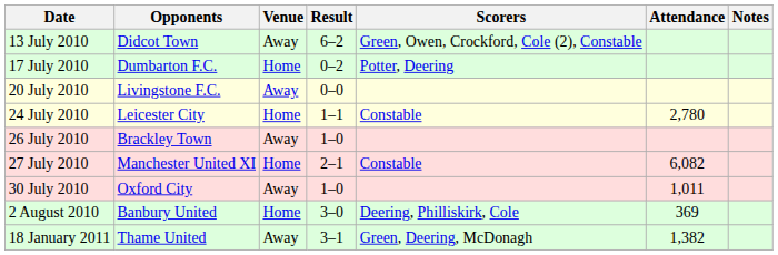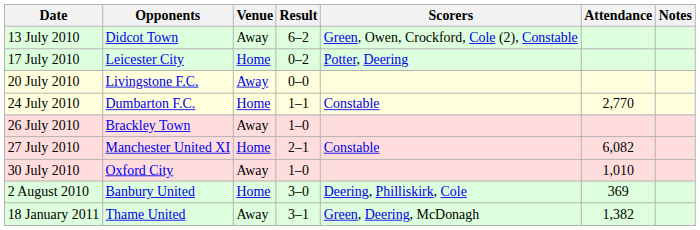 <table class=wikitable>
 <tr>
 <th>Date</th>
 <th>Opponents</th>
 <th>Venue</th>
 <th>Result</th>
 <th>Scorers</th>
 <th>Attendance</th>
 <th>Notes</th>
 </tr>
 <tr style="background:#dfd;">
 <td>13 July 2010</td>
 <td><a href='#'>Didcot Town</a></td>
 <td>Away</td>
 <td style="text-align:center;">6–2</td>
 <td><a href='#'>Green</a>, Owen, Crockford, <a href='#'>Cole</a> (2), <a href='#'>Constable</a></td>
 <td></td>
 <td></td>
 </tr>
 <tr style="background:#dfd;">
 <td>17 July 2010</td>
-<td><a href='#'>Dumbarton F.C.</a></td>
+<td><a href='#'>Leicester City</a></td>
 <td><a href='#'>Home</a></td>
 <td style="text-align:center;">0–2</td>
 <td><a href='#'>Potter</a>, <a href='#'>Deering</a></td>
 <td></td>
 <td></td>
 </tr>
 <tr style="background:#ffd;">
 <td>20 July 2010</td>
 <td><a href='#'>Livingstone F.C.</a></td>
 <td><a href='#'>Away</a></td>
 <td style="text-align:center;">0–0</td>
 <td></td>
 <td></td>
 <td></td>
 </tr>
 <tr style="background:#ffd;">
 <td>24 July 2010</td>
-<td><a href='#'>Leicester City</a></td>
+<td><a href='#'>Dumbarton F.C.</a></td>
 <td><a href='#'>Home</a></td>
 <td style="text-align:center;">1–1</td>
 <td><a href='#'>Constable</a></td>
-<td style="text-align:center;">2,780</td>
+<td style="text-align:center;">2,770</td>
 <td></td>
 </tr>
 <tr style="background:#fdd;">
 <td>26 July 2010</td>
 <td><a href='#'>Brackley Town</a></td>
 <td>Away</td>
 <td style="text-align:center;">1–0</td>
 <td></td>
 <td></td>
 <td></td>
 </tr>
 <tr style="background:#fdd;">
 <td>27 July 2010</td>
 <td><a href='#'>Manchester United XI</a></td>
 <td><a href='#'>Home</a></td>
 <td style="text-align:center;">2–1</td>
 <td><a href='#'>Constable</a></td>
 <td style="text-align:center;">6,082</td>
 <td></td>
 </tr>
 <tr style="background:#fdd;">
 <td>30 July 2010</td>
 <td><a href='#'>Oxford City</a></td>
 <td>Away</td>
 <td style="text-align:center;">1–0</td>
 <td></td>
-<td style="text-align:center;">1,011</td>
+<td style="text-align:center;">1,010</td>
 <td></td>
 </tr>
 <tr style="background:#dfd;">
 <td>2 August 2010</td>
 <td><a href='#'>Banbury United</a></td>
 <td><a href='#'>Home</a></td>
 <td style="text-align:center;">3–0</td>
 <td><a href='#'>Deering</a>, <a href='#'>Philliskirk</a>, <a href='#'>Cole</a></td>
 <td style="text-align:center;">369</td>
 <td></td>
 </tr>
 <tr style="background:#dfd;">
 <td>18 January 2011</td>
 <td><a href='#'>Thame United</a></td>
 <td>Away</td>
 <td style="text-align:center;">3–1</td>
 <td><a href='#'>Green</a>, <a href='#'>Deering</a>, McDonagh</td>
 <td style="text-align:center;">1,382</td>
 <td></td>
 </tr>
 </table>
